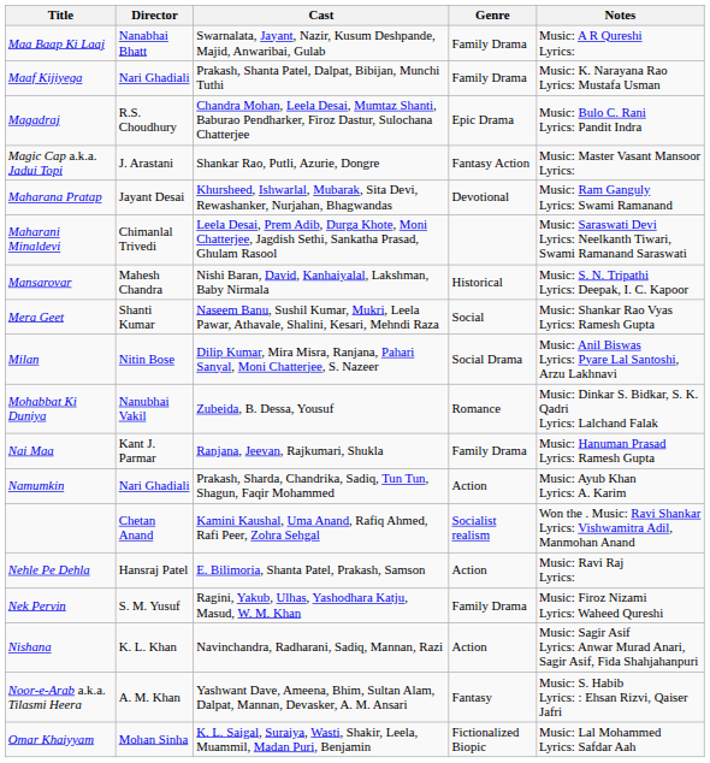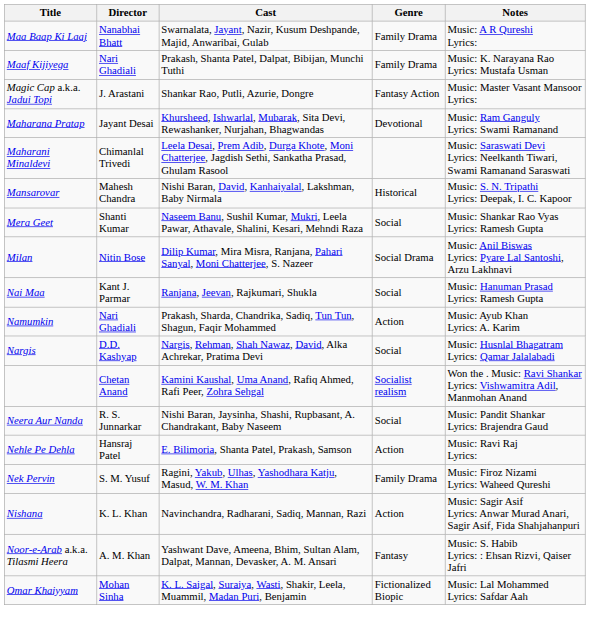 <table class="wikitable">
 <tr>
 <th>Title</th>
 <th>Director</th>
 <th>Cast</th>
 <th>Genre</th>
 <th>Notes</th>
 </tr>
 <tr>
 <td><em><a href='#'>Maa Baap Ki Laaj</a></em></td>
 <td><a href='#'>Nanabhai Bhatt</a></td>
 <td>Swarnalata, <a href='#'>Jayant</a>, Nazir, Kusum Deshpande, Majid, Anwaribai, Gulab</td>
 <td>Family Drama</td>
 <td>Music: <a href='#'>A R Qureshi</a><br>Lyrics:</td>
 </tr>
 <tr>
 <td><em><a href='#'>Maaf Kijiyega</a></em></td>
 <td><a href='#'>Nari Ghadiali</a></td>
 <td>Prakash, Shanta Patel, Dalpat, Bibijan, Munchi Tuthi</td>
 <td>Family Drama</td>
 <td>Music: K. Narayana Rao<br>Lyrics: Mustafa Usman</td>
-</tr>
-<tr>
-<td><em><a href='#'>Magadraj</a></em></td>
-<td>R.S. Choudhury</td>
-<td><a href='#'>Chandra Mohan</a>, <a href='#'>Leela Desai</a>, <a href='#'>Mumtaz Shanti</a>, Baburao Pendharker, Firoz Dastur, Sulochana Chatterjee</td>
-<td>Epic Drama</td>
-<td>Music: <a href='#'>Bulo C. Rani</a><br>Lyrics: Pandit Indra</td>
 </tr>
 <tr>
 <td><em>Magic Cap</em> a.k.a. <em><a href='#'>Jadui Topi</a></em></td>
 <td>J. Arastani</td>
 <td>Shankar Rao, Putli, Azurie, Dongre</td>
 <td>Fantasy Action</td>
 <td>Music: Master Vasant Mansoor<br>Lyrics:</td>
 </tr>
 <tr>
 <td><em><a href='#'>Maharana Pratap</a></em></td>
 <td>Jayant Desai</td>
 <td><a href='#'>Khursheed</a>, <a href='#'>Ishwarlal</a>, <a href='#'>Mubarak</a>, Sita Devi, Rewashanker, Nurjahan, Bhagwandas</td>
 <td>Devotional</td>
 <td>Music: <a href='#'>Ram Ganguly</a><br>Lyrics: Swami Ramanand</td>
 </tr>
 <tr>
 <td><em><a href='#'>Maharani Minaldevi</a></em></td>
 <td>Chimanlal Trivedi</td>
 <td><a href='#'>Leela Desai</a>, <a href='#'>Prem Adib</a>, <a href='#'>Durga Khote</a>, <a href='#'>Moni Chatterjee</a>, Jagdish Sethi, Sankatha Prasad, Ghulam Rasool</td>
 <td></td>
 <td>Music: <a href='#'>Saraswati Devi</a><br>Lyrics: Neelkanth Tiwari, Swami Ramanand Saraswati</td>
 </tr>
 <tr>
 <td><em><a href='#'>Mansarovar</a></em></td>
 <td>Mahesh Chandra</td>
 <td>Nishi Baran, <a href='#'>David</a>, <a href='#'>Kanhaiyalal</a>, Lakshman, Baby Nirmala</td>
 <td>Historical</td>
 <td>Music: <a href='#'>S. N. Tripathi</a><br>Lyrics: Deepak, I. C. Kapoor</td>
 </tr>
 <tr>
 <td><em><a href='#'>Mera Geet</a></em></td>
 <td>Shanti Kumar</td>
 <td><a href='#'>Naseem Banu</a>, Sushil Kumar, <a href='#'>Mukri</a>, Leela Pawar, Athavale, Shalini, Kesari, Mehndi Raza</td>
 <td>Social</td>
 <td>Music: Shankar Rao Vyas<br>Lyrics: Ramesh Gupta</td>
 </tr>
 <tr>
 <td><em><a href='#'>Milan</a></em></td>
 <td><a href='#'>Nitin Bose</a></td>
 <td><a href='#'>Dilip Kumar</a>, Mira Misra, Ranjana, <a href='#'>Pahari Sanyal</a>, <a href='#'>Moni Chatterjee</a>, S. Nazeer</td>
 <td>Social Drama</td>
 <td>Music: <a href='#'>Anil Biswas</a><br>Lyrics: <a href='#'>Pyare Lal Santoshi</a>, Arzu Lakhnavi</td>
 </tr>
 <tr>
-<td><em><a href='#'>Mohabbat Ki Duniya</a></em></td>
-<td><a href='#'>Nanubhai Vakil</a></td>
-<td><a href='#'>Zubeida</a>, B. Dessa, Yousuf</td>
-<td>Romance</td>
-<td>Music: Dinkar S. Bidkar, S. K. Qadri<br>Lyrics: Lalchand Falak</td>
-</tr>
-<tr>
 <td><em><a href='#'>Nai Maa</a></em></td>
 <td>Kant J. Parmar</td>
 <td><a href='#'>Ranjana</a>, <a href='#'>Jeevan</a>, Rajkumari, Shukla</td>
-<td>Family Drama</td>
+<td>Social</td>
 <td>Music: <a href='#'>Hanuman Prasad</a><br>Lyrics: Ramesh Gupta</td>
 </tr>
 <tr>
 <td><em><a href='#'>Namumkin</a></em></td>
 <td><a href='#'>Nari Ghadiali</a></td>
 <td>Prakash, Sharda, Chandrika, Sadiq, <a href='#'>Tun Tun</a>, Shagun, Faqir Mohammed</td>
 <td>Action</td>
 <td>Music: Ayub Khan<br>Lyrics: A. Karim</td>
 </tr>
 <tr>
+<td><em><a href='#'>Nargis</a></em></td>
+<td><a href='#'>D.D. Kashyap</a></td>
+<td><a href='#'>Nargis</a>, <a href='#'>Rehman</a>, <a href='#'>Shah Nawaz</a>, <a href='#'>David</a>, Alka Achrekar, Pratima Devi</td>
+<td>Social</td>
+<td>Music: <a href='#'>Husnlal Bhagatram</a><br>Lyrics: <a href='#'>Qamar Jalalabadi</a></td>
+</tr>
+<tr>
 <td></td>
 <td><a href='#'>Chetan Anand</a></td>
 <td><a href='#'>Kamini Kaushal</a>, <a href='#'>Uma Anand</a>, Rafiq Ahmed, Rafi Peer, <a href='#'>Zohra Sehgal</a></td>
 <td><a href='#'>Socialist realism</a></td>
 <td>Won the . Music: <a href='#'>Ravi Shankar</a><br>Lyrics: <a href='#'>Vishwamitra Adil</a>, Manmohan Anand</td>
+</tr>
+<tr>
+<td><em><a href='#'>Neera Aur Nanda</a></em></td>
+<td>R. S. Junnarkar</td>
+<td>Nishi Baran, Jaysinha, Shashi, Rupbasant, A. Chandrakant, Baby Naseem</td>
+<td>Social</td>
+<td>Music: Pandit Shankar<br>Lyrics: Brajendra Gaud</td>
 </tr>
 <tr>
 <td><em><a href='#'>Nehle Pe Dehla</a></em></td>
 <td>Hansraj Patel</td>
 <td><a href='#'>E. Bilimoria</a>, Shanta Patel, Prakash, Samson</td>
 <td>Action</td>
 <td>Music: Ravi Raj<br>Lyrics:</td>
 </tr>
 <tr>
 <td><em><a href='#'>Nek Pervin</a></em></td>
 <td>S. M. Yusuf</td>
 <td>Ragini, <a href='#'>Yakub</a>, <a href='#'>Ulhas</a>, <a href='#'>Yashodhara Katju</a>, Masud, <a href='#'>W. M. Khan</a></td>
 <td>Family Drama</td>
 <td>Music: Firoz Nizami<br>Lyrics: Waheed Qureshi</td>
 </tr>
 <tr>
 <td><em><a href='#'>Nishana</a></em></td>
 <td>K. L. Khan</td>
 <td>Navinchandra, Radharani, Sadiq, Mannan, Razi</td>
 <td>Action</td>
 <td>Music: Sagir Asif<br>Lyrics: Anwar Murad Anari, Sagir Asif, Fida Shahjahanpuri</td>
 </tr>
 <tr>
 <td><em><a href='#'>Noor-e-Arab</a></em> a.k.a. <em>Tilasmi Heera</em></td>
 <td>A. M. Khan</td>
 <td>Yashwant Dave, Ameena, Bhim, Sultan Alam, Dalpat, Mannan, Devasker, A. M. Ansari</td>
 <td>Fantasy</td>
 <td>Music: S. Habib<br>Lyrics: : Ehsan Rizvi, Qaiser Jafri</td>
 </tr>
 <tr>
 <td><em><a href='#'>Omar Khaiyyam</a></em></td>
 <td><a href='#'>Mohan Sinha</a></td>
 <td><a href='#'>K. L. Saigal</a>, <a href='#'>Suraiya</a>, <a href='#'>Wasti</a>,  Shakir, Leela, Muammil, <a href='#'>Madan Puri</a>, Benjamin</td>
 <td>Fictionalized Biopic</td>
 <td>Music: Lal Mohammed <br>Lyrics: Safdar Aah</td>
 </tr>
 </table>
